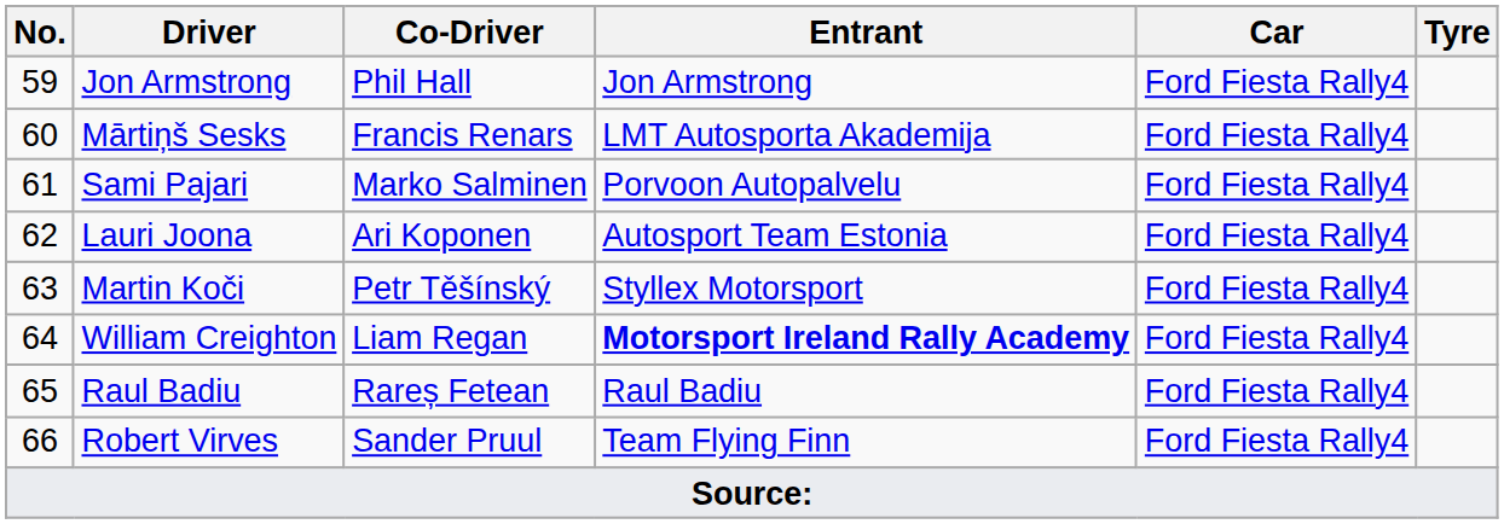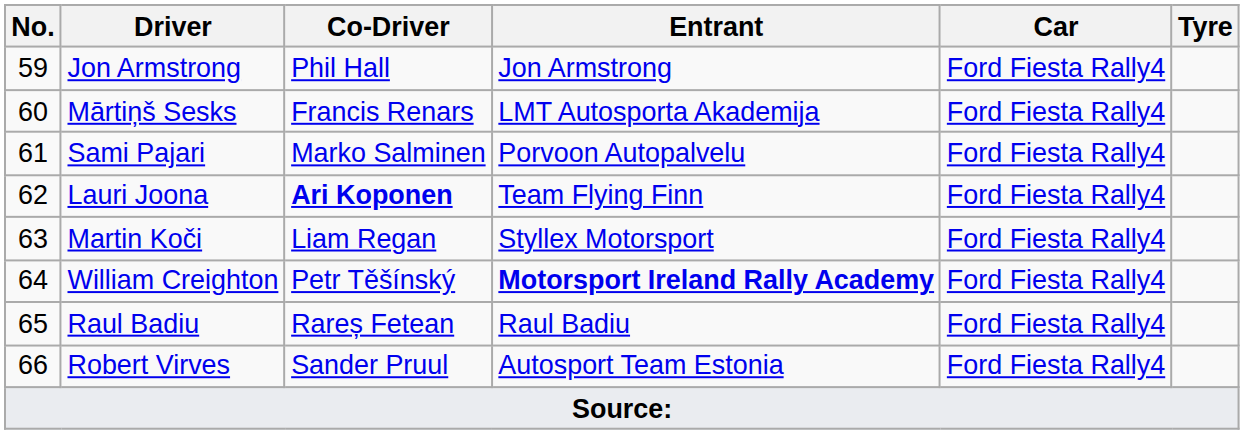 <table class="wikitable" style="font-size: 85%;">
 <tr>
 <th>No.</th>
 <th>Driver</th>
 <th>Co-Driver</th>
 <th>Entrant</th>
 <th>Car</th>
 <th>Tyre</th>
 </tr>
 <tr>
 <td align="center">59</td>
 <td> <a href='#'>Jon Armstrong</a></td>
 <td> <a href='#'>Phil Hall</a></td>
 <td> <a href='#'>Jon Armstrong</a></td>
 <td><a href='#'>Ford Fiesta Rally4</a></td>
 <td align="center"></td>
 </tr>
 <tr>
 <td align="center">60</td>
 <td> <a href='#'>Mārtiņš Sesks</a></td>
 <td> <a href='#'>Francis Renars</a></td>
 <td> <a href='#'>LMT Autosporta Akademija</a></td>
 <td><a href='#'>Ford Fiesta Rally4</a></td>
 <td align="center"></td>
 </tr>
 <tr>
 <td align="center">61</td>
 <td> <a href='#'>Sami Pajari</a></td>
 <td> <a href='#'>Marko Salminen</a></td>
 <td> <a href='#'>Porvoon Autopalvelu</a></td>
 <td><a href='#'>Ford Fiesta Rally4</a></td>
 <td align="center"></td>
 </tr>
 <tr>
 <td align="center">62</td>
 <td> <a href='#'>Lauri Joona</a></td>
-<td> <a href='#'>Ari Koponen</a></td>
-<td> <a href='#'>Autosport Team Estonia</a></td>
+<td><strong> <a href='#'>Ari Koponen</a></strong></td>
+<td> <a href='#'>Team Flying Finn</a></td>
 <td><a href='#'>Ford Fiesta Rally4</a></td>
 <td align="center"></td>
 </tr>
 <tr>
 <td align="center">63</td>
 <td> <a href='#'>Martin Koči</a></td>
-<td> <a href='#'>Petr Těšínský</a></td>
+<td> <a href='#'>Liam Regan</a></td>
 <td> <a href='#'>Styllex Motorsport</a></td>
 <td><a href='#'>Ford Fiesta Rally4</a></td>
 <td align="center"></td>
 </tr>
 <tr>
 <td align="center">64</td>
 <td> <a href='#'>William Creighton</a></td>
-<td> <a href='#'>Liam Regan</a></td>
+<td> <a href='#'>Petr Těšínský</a></td>
 <td><strong> <a href='#'>Motorsport Ireland Rally Academy</a></strong></td>
 <td><a href='#'>Ford Fiesta Rally4</a></td>
 <td align="center"></td>
 </tr>
 <tr>
 <td align="center">65</td>
 <td> <a href='#'>Raul Badiu</a></td>
 <td> <a href='#'>Rareș Fetean</a></td>
 <td> <a href='#'>Raul Badiu</a></td>
 <td><a href='#'>Ford Fiesta Rally4</a></td>
 <td align="center"></td>
 </tr>
 <tr>
 <td align="center">66</td>
 <td> <a href='#'>Robert Virves</a></td>
 <td> <a href='#'>Sander Pruul</a></td>
-<td> <a href='#'>Team Flying Finn</a></td>
+<td> <a href='#'>Autosport Team Estonia</a></td>
 <td><a href='#'>Ford Fiesta Rally4</a></td>
 <td align="center"></td>
 </tr>
 <tr>
 <td colspan="6" style="background-color:#EAECF0;text-align:center"><strong>Source:</strong></td>
 </tr>
 </table>
